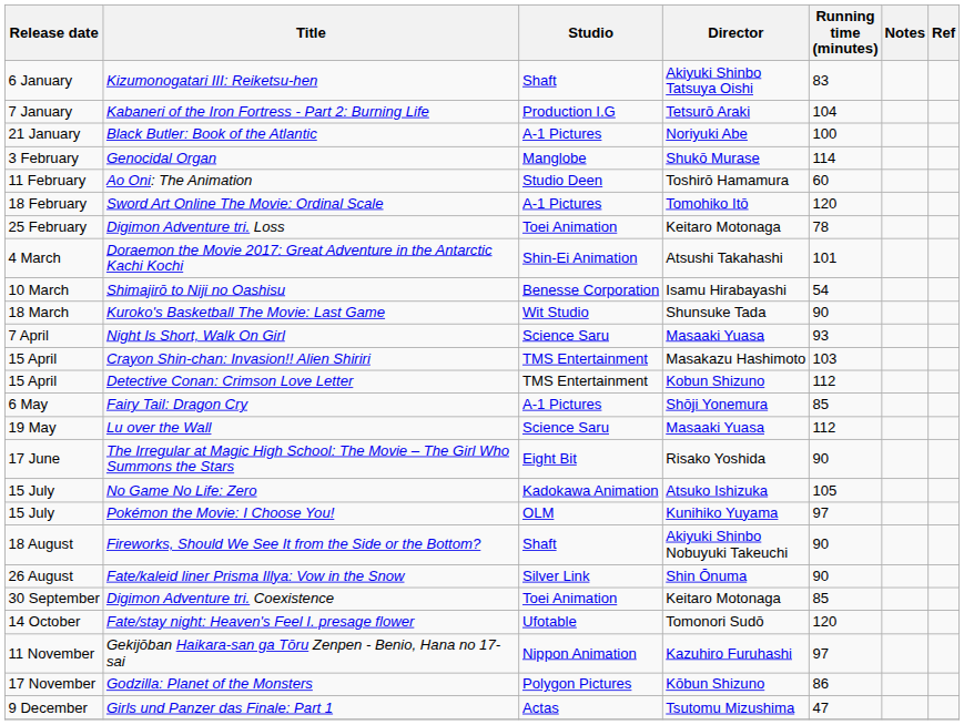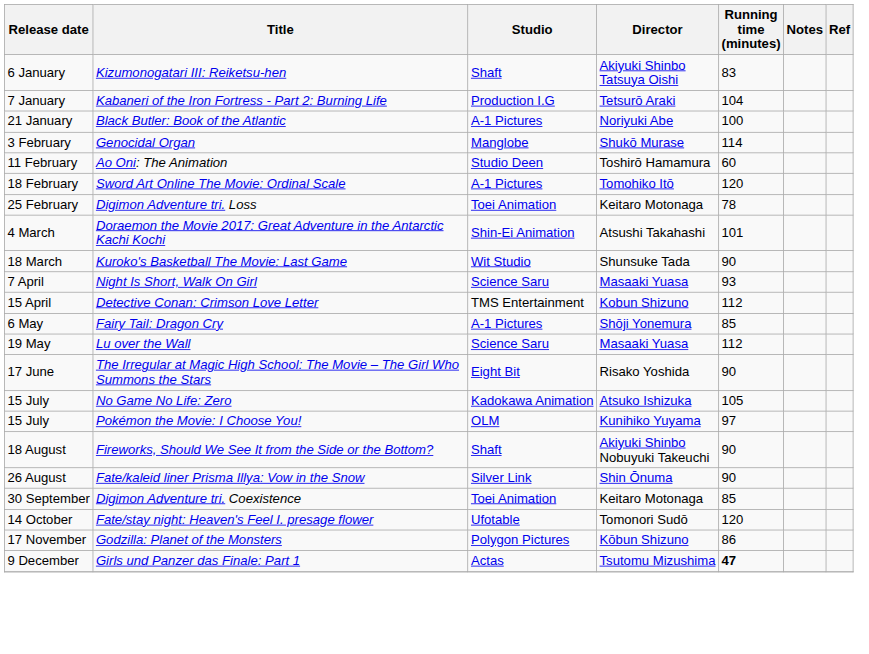 <table class="wikitable sortable" border="1">
 <tr>
 <th>Release date</th>
 <th width="450px">Title</th>
 <th>Studio</th>
 <th>Director</th>
 <th width="10px">Running time (minutes)</th>
 <th class="unsortable">Notes</th>
 <th class="unsortable">Ref</th>
 </tr>
 <tr>
 <td>6 January</td>
 <td><em><a href='#'>Kizumonogatari III: Reiketsu-hen</a></em></td>
 <td><a href='#'>Shaft</a></td>
 <td><a href='#'>Akiyuki Shinbo</a><br><a href='#'>Tatsuya Oishi</a></td>
 <td>83</td>
 <td></td>
 <td></td>
 </tr>
 <tr>
 <td>7 January</td>
 <td><em><a href='#'>Kabaneri of the Iron Fortress - Part 2: Burning Life</a></em></td>
 <td><a href='#'>Production I.G</a></td>
 <td><a href='#'>Tetsurō Araki</a></td>
 <td>104</td>
 <td></td>
 <td></td>
 </tr>
 <tr>
 <td>21 January</td>
 <td><em><a href='#'>Black Butler: Book of the Atlantic</a></em></td>
 <td><a href='#'>A-1 Pictures</a></td>
 <td><a href='#'>Noriyuki Abe</a></td>
 <td>100</td>
 <td></td>
 <td></td>
 </tr>
 <tr>
 <td>3 February</td>
 <td><em><a href='#'>Genocidal Organ</a></em></td>
 <td><a href='#'>Manglobe</a></td>
 <td><a href='#'>Shukō Murase</a></td>
 <td>114</td>
 <td></td>
 <td></td>
 </tr>
 <tr>
 <td>11 February</td>
 <td><em><a href='#'>Ao Oni</a>: The Animation</em></td>
 <td><a href='#'>Studio Deen</a></td>
 <td>Toshirō Hamamura</td>
 <td>60</td>
 <td></td>
 <td></td>
 </tr>
 <tr>
 <td>18 February</td>
 <td><em><a href='#'>Sword Art Online The Movie: Ordinal Scale</a></em></td>
 <td><a href='#'>A-1 Pictures</a></td>
 <td><a href='#'>Tomohiko Itō</a></td>
 <td>120</td>
 <td></td>
 <td></td>
 </tr>
 <tr>
 <td>25 February</td>
 <td><em><a href='#'>Digimon Adventure tri.</a> Loss</em></td>
 <td><a href='#'>Toei Animation</a></td>
 <td>Keitaro Motonaga</td>
 <td>78</td>
 <td></td>
 <td></td>
 </tr>
 <tr>
 <td>4 March</td>
 <td><em><a href='#'>Doraemon the Movie 2017: Great Adventure in the Antarctic Kachi Kochi</a></em></td>
 <td><a href='#'>Shin-Ei Animation</a></td>
 <td>Atsushi Takahashi</td>
 <td>101</td>
 <td></td>
 <td></td>
 </tr>
 <tr>
-<td>10 March</td>
-<td><em><a href='#'>Shimajirō to Niji no Oashisu</a></em></td>
-<td><a href='#'>Benesse Corporation</a></td>
-<td>Isamu Hirabayashi</td>
-<td>54</td>
-<td></td>
-<td></td>
-</tr>
-<tr>
 <td>18 March</td>
 <td><em><a href='#'>Kuroko's Basketball The Movie: Last Game</a></em></td>
 <td><a href='#'>Wit Studio</a></td>
 <td>Shunsuke Tada</td>
 <td>90</td>
 <td></td>
 <td></td>
 </tr>
 <tr>
 <td>7 April</td>
 <td><em><a href='#'>Night Is Short, Walk On Girl</a></em></td>
 <td><a href='#'>Science Saru</a></td>
 <td><a href='#'>Masaaki Yuasa</a></td>
 <td>93</td>
-<td></td>
-<td></td>
-</tr>
-<tr>
-<td>15 April</td>
-<td><em><a href='#'>Crayon Shin-chan: Invasion!! Alien Shiriri</a></em></td>
-<td><a href='#'>TMS Entertainment</a></td>
-<td>Masakazu Hashimoto</td>
-<td>103</td>
 <td></td>
 <td></td>
 </tr>
 <tr>
 <td>15 April</td>
 <td><em><a href='#'>Detective Conan: Crimson Love Letter</a></em></td>
 <td>TMS Entertainment</td>
 <td><a href='#'>Kobun Shizuno</a></td>
 <td>112</td>
 <td></td>
 <td></td>
 </tr>
 <tr>
 <td>6 May</td>
 <td><em><a href='#'>Fairy Tail: Dragon Cry</a></em></td>
 <td><a href='#'>A-1 Pictures</a></td>
 <td><a href='#'>Shōji Yonemura</a></td>
 <td>85</td>
 <td></td>
 <td></td>
 </tr>
 <tr>
 <td>19 May</td>
 <td><em><a href='#'>Lu over the Wall</a></em></td>
 <td><a href='#'>Science Saru</a></td>
 <td><a href='#'>Masaaki Yuasa</a></td>
 <td>112</td>
 <td></td>
 <td></td>
 </tr>
 <tr>
 <td>17 June</td>
 <td><em><a href='#'>The Irregular at Magic High School: The Movie – The Girl Who Summons the Stars</a></em></td>
 <td><a href='#'>Eight Bit</a></td>
 <td>Risako Yoshida</td>
 <td>90</td>
 <td></td>
 <td></td>
 </tr>
 <tr>
 <td>15 July</td>
 <td><em><a href='#'>No Game No Life: Zero</a></em></td>
 <td><a href='#'>Kadokawa Animation</a></td>
 <td><a href='#'>Atsuko Ishizuka</a></td>
 <td>105</td>
 <td></td>
 <td></td>
 </tr>
 <tr>
 <td>15 July</td>
 <td><em><a href='#'>Pokémon the Movie: I Choose You!</a></em></td>
 <td><a href='#'>OLM</a></td>
 <td><a href='#'>Kunihiko Yuyama</a></td>
 <td>97</td>
 <td></td>
 <td></td>
 </tr>
 <tr>
 <td>18 August</td>
 <td><em><a href='#'>Fireworks, Should We See It from the Side or the Bottom?</a></em></td>
 <td><a href='#'>Shaft</a></td>
 <td><a href='#'>Akiyuki Shinbo</a><br>Nobuyuki Takeuchi</td>
 <td>90</td>
 <td></td>
 <td></td>
 </tr>
 <tr>
 <td>26 August</td>
 <td><em><a href='#'>Fate/kaleid liner Prisma Illya: Vow in the Snow</a></em></td>
 <td><a href='#'>Silver Link</a></td>
 <td><a href='#'>Shin Ōnuma</a></td>
 <td>90</td>
 <td></td>
 <td></td>
 </tr>
 <tr>
 <td>30 September</td>
 <td><em><a href='#'>Digimon Adventure tri.</a> Coexistence</em></td>
 <td><a href='#'>Toei Animation</a></td>
 <td>Keitaro Motonaga</td>
 <td>85</td>
 <td></td>
 <td></td>
 </tr>
 <tr>
 <td>14 October</td>
 <td><em><a href='#'>Fate/stay night: Heaven's Feel I. presage flower</a></em></td>
 <td><a href='#'>Ufotable</a></td>
 <td>Tomonori Sudō</td>
 <td>120</td>
 <td></td>
 <td></td>
 </tr>
 <tr>
-<td>11 November</td>
-<td><em>Gekijōban <a href='#'>Haikara-san ga Tōru</a> Zenpen - Benio, Hana no 17-sai</em></td>
-<td><a href='#'>Nippon Animation</a></td>
-<td><a href='#'>Kazuhiro Furuhashi</a></td>
-<td>97</td>
-<td></td>
-<td></td>
-</tr>
-<tr>
 <td>17 November</td>
 <td><em><a href='#'>Godzilla: Planet of the Monsters</a></em></td>
 <td><a href='#'>Polygon Pictures</a></td>
 <td><a href='#'>Kōbun Shizuno</a></td>
 <td>86</td>
 <td></td>
 <td></td>
 </tr>
 <tr>
 <td>9 December</td>
 <td><em><a href='#'>Girls und Panzer das Finale: Part 1</a></em></td>
 <td><a href='#'>Actas</a></td>
 <td><a href='#'>Tsutomu Mizushima</a></td>
-<td>47</td>
+<td><strong>47</strong></td>
 <td></td>
 <td></td>
 </tr>
 <tr>
 </tr>
 </table>
